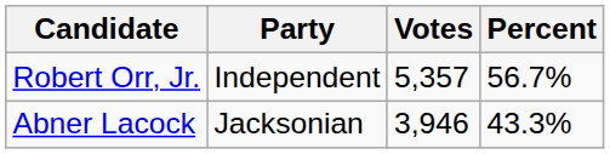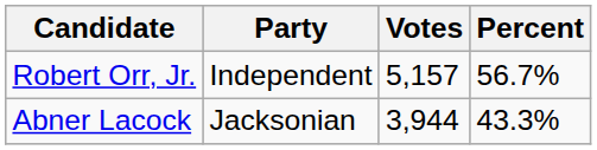 <table class=wikitable>
 <tr>
 <th>Candidate</th>
 <th>Party</th>
 <th>Votes</th>
 <th>Percent</th>
 </tr>
 <tr>
 <td><a href='#'>Robert Orr, Jr.</a></td>
 <td>Independent</td>
-<td>5,357</td>
+<td>5,157</td>
 <td>56.7%</td>
 </tr>
 <tr>
 <td><a href='#'>Abner Lacock</a></td>
 <td>Jacksonian</td>
-<td>3,946</td>
+<td>3,944</td>
 <td>43.3%</td>
 </tr>
 </table>
